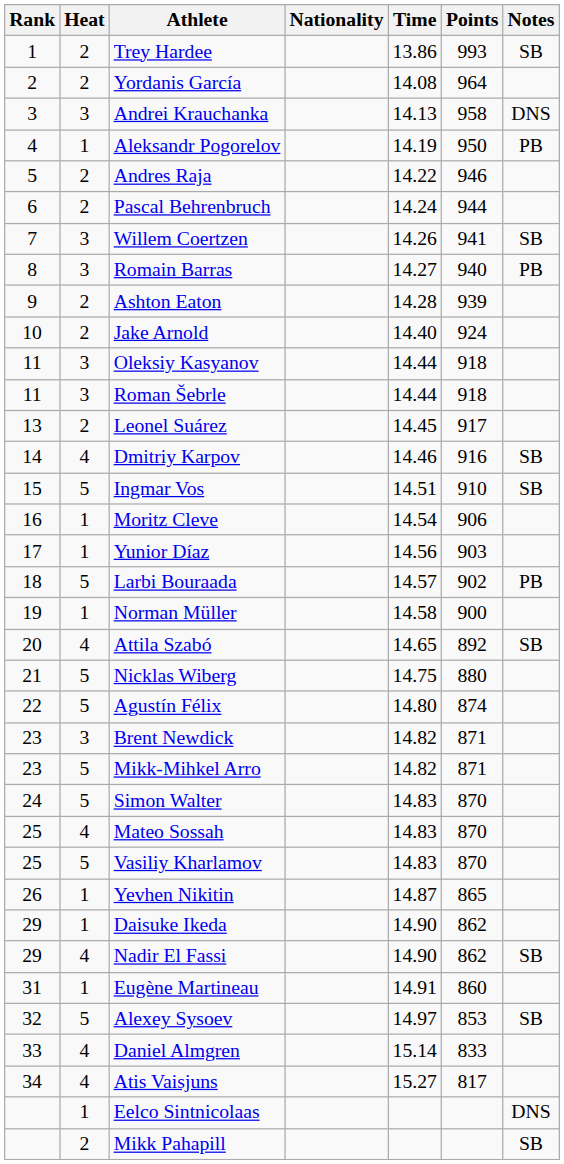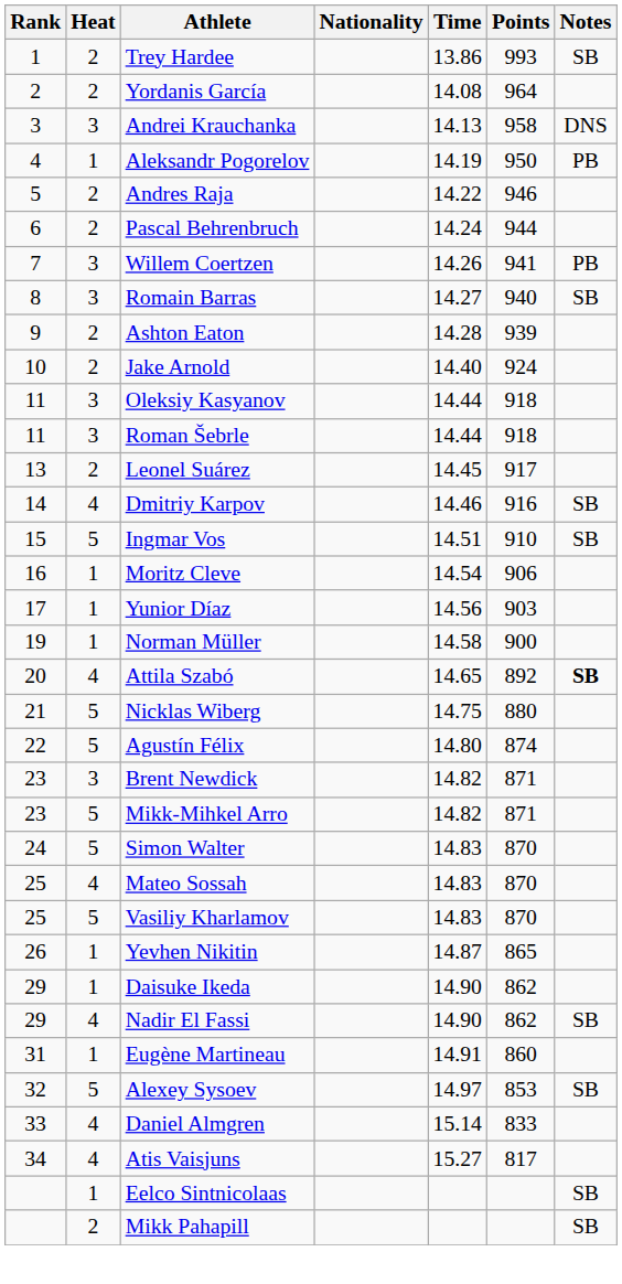 <table class="wikitable sortable" style="text-align:center">
 <tr>
 <th>Rank</th>
 <th>Heat</th>
 <th>Athlete</th>
 <th>Nationality</th>
 <th>Time</th>
 <th>Points</th>
 <th>Notes</th>
 </tr>
 <tr>
 <td>1</td>
 <td>2</td>
 <td align=left><a href='#'>Trey Hardee</a></td>
 <td align=left></td>
 <td>13.86</td>
 <td>993</td>
 <td>SB</td>
 </tr>
 <tr>
 <td>2</td>
 <td>2</td>
 <td align=left><a href='#'>Yordanis García</a></td>
 <td align=left></td>
 <td>14.08</td>
 <td>964</td>
 <td></td>
 </tr>
 <tr>
 <td>3</td>
 <td>3</td>
 <td align=left><a href='#'>Andrei Krauchanka</a></td>
 <td align=left></td>
 <td>14.13</td>
 <td>958</td>
 <td>DNS</td>
 </tr>
 <tr>
 <td>4</td>
 <td>1</td>
 <td align=left><a href='#'>Aleksandr Pogorelov</a></td>
 <td align=left></td>
 <td>14.19</td>
 <td>950</td>
 <td>PB</td>
 </tr>
 <tr>
 <td>5</td>
 <td>2</td>
 <td align=left><a href='#'>Andres Raja</a></td>
 <td align=left></td>
 <td>14.22</td>
 <td>946</td>
 <td></td>
 </tr>
 <tr>
 <td>6</td>
 <td>2</td>
 <td align=left><a href='#'>Pascal Behrenbruch</a></td>
 <td align=left></td>
 <td>14.24</td>
 <td>944</td>
 <td></td>
 </tr>
 <tr>
 <td>7</td>
 <td>3</td>
 <td align=left><a href='#'>Willem Coertzen</a></td>
 <td align=left></td>
 <td>14.26</td>
 <td>941</td>
-<td>SB</td>
+<td>PB</td>
 </tr>
 <tr>
 <td>8</td>
 <td>3</td>
 <td align=left><a href='#'>Romain Barras</a></td>
 <td align=left></td>
 <td>14.27</td>
 <td>940</td>
-<td>PB</td>
+<td>SB</td>
 </tr>
 <tr>
 <td>9</td>
 <td>2</td>
 <td align=left><a href='#'>Ashton Eaton</a></td>
 <td align=left></td>
 <td>14.28</td>
 <td>939</td>
 <td></td>
 </tr>
 <tr>
 <td>10</td>
 <td>2</td>
 <td align=left><a href='#'>Jake Arnold</a></td>
 <td align=left></td>
 <td>14.40</td>
 <td>924</td>
 <td></td>
 </tr>
 <tr>
 <td>11</td>
 <td>3</td>
 <td align=left><a href='#'>Oleksiy Kasyanov</a></td>
 <td align=left></td>
 <td>14.44</td>
 <td>918</td>
 <td></td>
 </tr>
 <tr>
 <td>11</td>
 <td>3</td>
 <td align=left><a href='#'>Roman Šebrle</a></td>
 <td align=left></td>
 <td>14.44</td>
 <td>918</td>
 <td></td>
 </tr>
 <tr>
 <td>13</td>
 <td>2</td>
 <td align=left><a href='#'>Leonel Suárez</a></td>
 <td align=left></td>
 <td>14.45</td>
 <td>917</td>
 <td></td>
 </tr>
 <tr>
 <td>14</td>
 <td>4</td>
 <td align=left><a href='#'>Dmitriy Karpov</a></td>
 <td align=left></td>
 <td>14.46</td>
 <td>916</td>
 <td>SB</td>
 </tr>
 <tr>
 <td>15</td>
 <td>5</td>
 <td align=left><a href='#'>Ingmar Vos</a></td>
 <td align=left></td>
 <td>14.51</td>
 <td>910</td>
 <td>SB</td>
 </tr>
 <tr>
 <td>16</td>
 <td>1</td>
 <td align=left><a href='#'>Moritz Cleve</a></td>
 <td align=left></td>
 <td>14.54</td>
 <td>906</td>
 <td></td>
 </tr>
 <tr>
 <td>17</td>
 <td>1</td>
 <td align=left><a href='#'>Yunior Díaz</a></td>
 <td align=left></td>
 <td>14.56</td>
 <td>903</td>
 <td></td>
 </tr>
 <tr>
-<td>18</td>
-<td>5</td>
-<td align=left><a href='#'>Larbi Bouraada</a></td>
-<td align=left></td>
-<td>14.57</td>
-<td>902</td>
-<td>PB</td>
-</tr>
-<tr>
 <td>19</td>
 <td>1</td>
 <td align=left><a href='#'>Norman Müller</a></td>
 <td align=left></td>
 <td>14.58</td>
 <td>900</td>
 <td></td>
 </tr>
 <tr>
 <td>20</td>
 <td>4</td>
 <td align=left><a href='#'>Attila Szabó</a></td>
 <td align=left></td>
 <td>14.65</td>
 <td>892</td>
-<td>SB</td>
+<td><strong>SB</strong></td>
 </tr>
 <tr>
 <td>21</td>
 <td>5</td>
 <td align=left><a href='#'>Nicklas Wiberg</a></td>
 <td align=left></td>
 <td>14.75</td>
 <td>880</td>
 <td></td>
 </tr>
 <tr>
 <td>22</td>
 <td>5</td>
 <td align=left><a href='#'>Agustín Félix</a></td>
 <td align=left></td>
 <td>14.80</td>
 <td>874</td>
 <td></td>
 </tr>
 <tr>
 <td>23</td>
 <td>3</td>
 <td align=left><a href='#'>Brent Newdick</a></td>
 <td align=left></td>
 <td>14.82</td>
 <td>871</td>
 <td></td>
 </tr>
 <tr>
 <td>23</td>
 <td>5</td>
 <td align=left><a href='#'>Mikk-Mihkel Arro</a></td>
 <td align=left></td>
 <td>14.82</td>
 <td>871</td>
 <td></td>
 </tr>
 <tr>
 <td>24</td>
 <td>5</td>
 <td align=left><a href='#'>Simon Walter</a></td>
 <td align=left></td>
 <td>14.83</td>
 <td>870</td>
 <td></td>
 </tr>
 <tr>
 <td>25</td>
 <td>4</td>
 <td align=left><a href='#'>Mateo Sossah</a></td>
 <td align=left></td>
 <td>14.83</td>
 <td>870</td>
 <td></td>
 </tr>
 <tr>
 <td>25</td>
 <td>5</td>
 <td align=left><a href='#'>Vasiliy Kharlamov</a></td>
 <td align=left></td>
 <td>14.83</td>
 <td>870</td>
 <td></td>
 </tr>
 <tr>
 <td>26</td>
 <td>1</td>
 <td align=left><a href='#'>Yevhen Nikitin</a></td>
 <td align=left></td>
 <td>14.87</td>
 <td>865</td>
 <td></td>
 </tr>
 <tr>
 <td>29</td>
 <td>1</td>
 <td align=left><a href='#'>Daisuke Ikeda</a></td>
 <td align=left></td>
 <td>14.90</td>
 <td>862</td>
 <td></td>
 </tr>
 <tr>
 <td>29</td>
 <td>4</td>
 <td align=left><a href='#'>Nadir El Fassi</a></td>
 <td align=left></td>
 <td>14.90</td>
 <td>862</td>
 <td>SB</td>
 </tr>
 <tr>
 <td>31</td>
 <td>1</td>
 <td align=left><a href='#'>Eugène Martineau</a></td>
 <td align=left></td>
 <td>14.91</td>
 <td>860</td>
 <td></td>
 </tr>
 <tr>
 <td>32</td>
 <td>5</td>
 <td align=left><a href='#'>Alexey Sysoev</a></td>
 <td align=left></td>
 <td>14.97</td>
 <td>853</td>
 <td>SB</td>
 </tr>
 <tr>
 <td>33</td>
 <td>4</td>
 <td align=left><a href='#'>Daniel Almgren</a></td>
 <td align=left></td>
 <td>15.14</td>
 <td>833</td>
 <td></td>
 </tr>
 <tr>
 <td>34</td>
 <td>4</td>
 <td align=left><a href='#'>Atis Vaisjuns</a></td>
 <td align=left></td>
 <td>15.27</td>
 <td>817</td>
 <td></td>
 </tr>
 <tr>
 <td></td>
 <td>1</td>
 <td align=left><a href='#'>Eelco Sintnicolaas</a></td>
 <td align=left></td>
 <td></td>
 <td></td>
-<td>DNS</td>
+<td>SB</td>
 </tr>
 <tr>
 <td></td>
 <td>2</td>
 <td align=left><a href='#'>Mikk Pahapill</a></td>
 <td align=left></td>
 <td></td>
 <td></td>
 <td>SB</td>
 </tr>
 </table>
